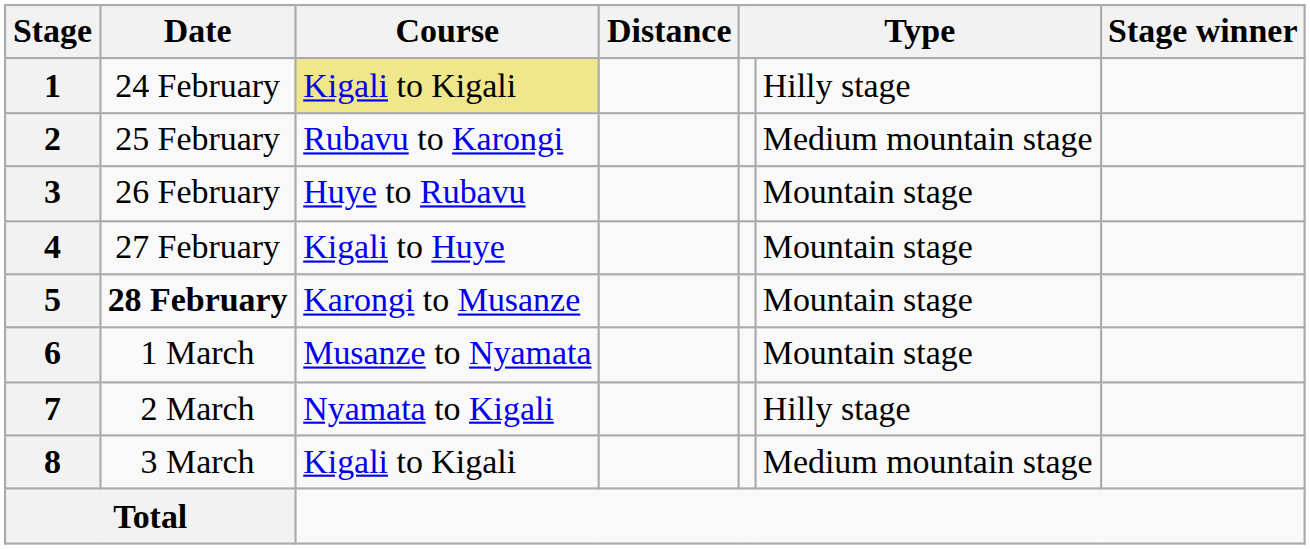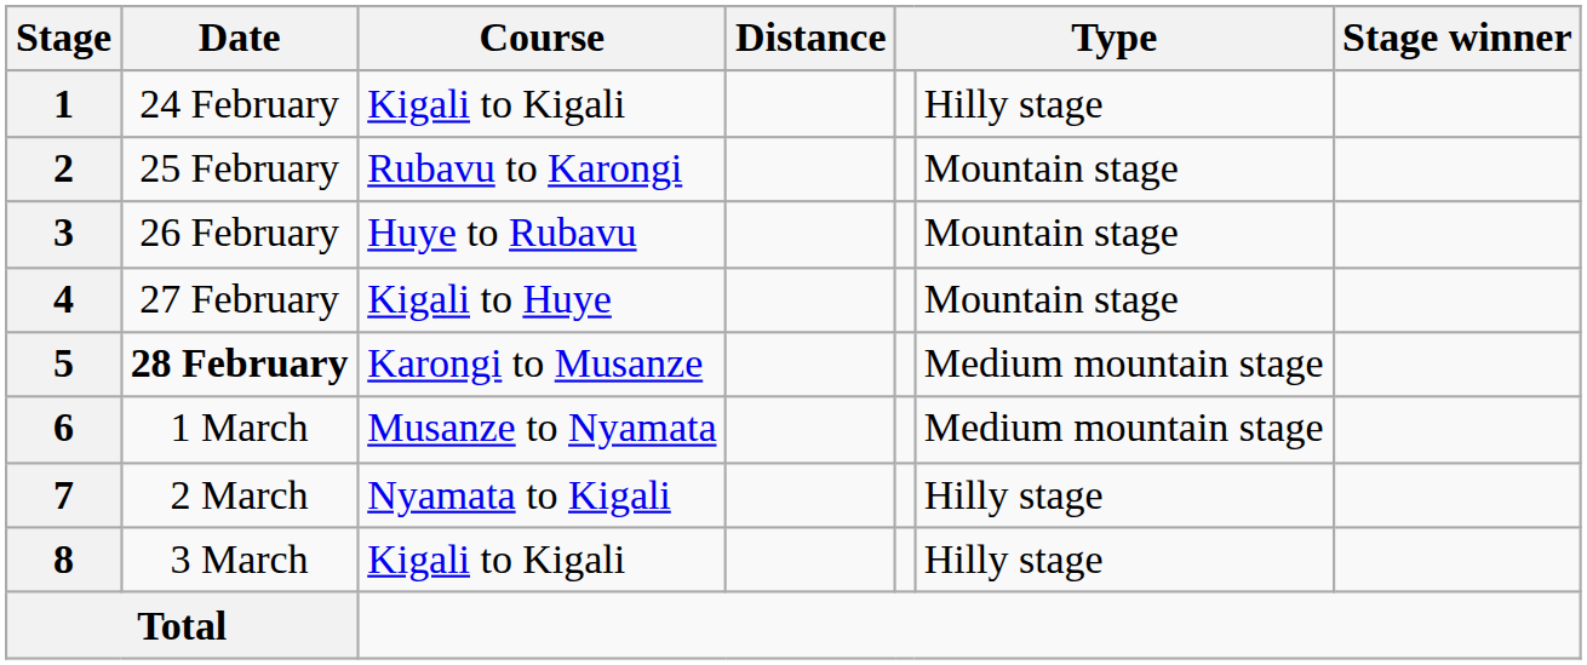 <table class="wikitable">
 <tr>
 <th scope="col">Stage</th>
 <th scope="col">Date</th>
 <th scope="col">Course</th>
 <th scope="col">Distance</th>
 <th scope="col" colspan="2">Type</th>
 <th scope="col">Stage winner</th>
 </tr>
 <tr>
 <th scope="row" style="text-align:center;">1</th>
 <td style="text-align:center;">24 February</td>
-<td style="background: khaki;"><a href='#'>Kigali</a> to Kigali</td>
+<td><a href='#'>Kigali</a> to Kigali</td>
 <td style="text-align:center;"></td>
 <td></td>
 <td>Hilly stage</td>
 <td></td>
 </tr>
 <tr>
 <th scope="row" style="text-align:center;">2</th>
 <td style="text-align:center;">25 February</td>
 <td><a href='#'>Rubavu</a> to <a href='#'>Karongi</a></td>
 <td style="text-align:center;"></td>
 <td></td>
-<td>Medium mountain stage</td>
+<td>Mountain stage</td>
 <td></td>
 </tr>
 <tr>
 <th scope="row" style="text-align:center;">3</th>
 <td style="text-align:center;">26 February</td>
 <td><a href='#'>Huye</a> to <a href='#'>Rubavu</a></td>
 <td style="text-align:center;"></td>
 <td></td>
 <td>Mountain stage</td>
 <td></td>
 </tr>
 <tr>
 <th scope="row" style="text-align:center;">4</th>
 <td style="text-align:center;">27 February</td>
 <td><a href='#'>Kigali</a> to <a href='#'>Huye</a></td>
 <td style="text-align:center;"></td>
 <td></td>
 <td>Mountain stage</td>
 <td></td>
 </tr>
 <tr>
 <th scope="row" style="text-align:center;">5</th>
 <td style="text-align:center;"><strong>28 February</strong></td>
 <td><a href='#'>Karongi</a> to <a href='#'>Musanze</a></td>
 <td style="text-align:center;"></td>
 <td></td>
-<td>Mountain stage</td>
+<td>Medium mountain stage</td>
 <td></td>
 </tr>
 <tr>
 <th scope="row" style="text-align:center;">6</th>
 <td style="text-align:center;">1 March</td>
 <td><a href='#'>Musanze</a> to <a href='#'>Nyamata</a></td>
 <td style="text-align:center;"></td>
 <td></td>
-<td>Mountain stage</td>
+<td>Medium mountain stage</td>
 <td></td>
 </tr>
 <tr>
 <th scope="row" style="text-align:center;">7</th>
 <td style="text-align:center;">2 March</td>
 <td><a href='#'>Nyamata</a> to <a href='#'>Kigali</a></td>
 <td style="text-align:center;"></td>
 <td></td>
 <td>Hilly stage</td>
 <td></td>
 </tr>
 <tr>
 <th scope="row" style="text-align:center;">8</th>
 <td style="text-align:center;">3 March</td>
 <td><a href='#'>Kigali</a> to Kigali</td>
 <td style="text-align:center;"></td>
 <td></td>
-<td>Medium mountain stage</td>
+<td>Hilly stage</td>
 <td></td>
 </tr>
 <tr>
 <th colspan="2">Total</th>
 <td colspan="5" style="text-align:center;"></td>
 </tr>
 </table>
